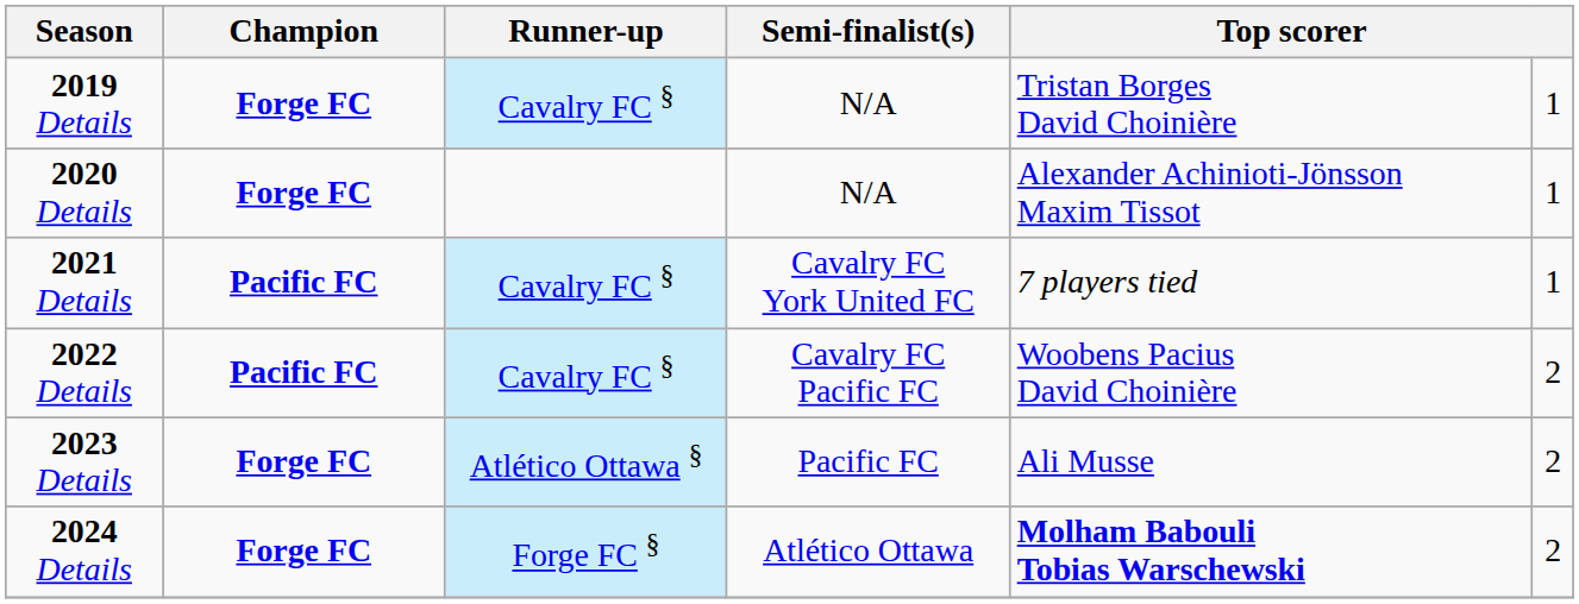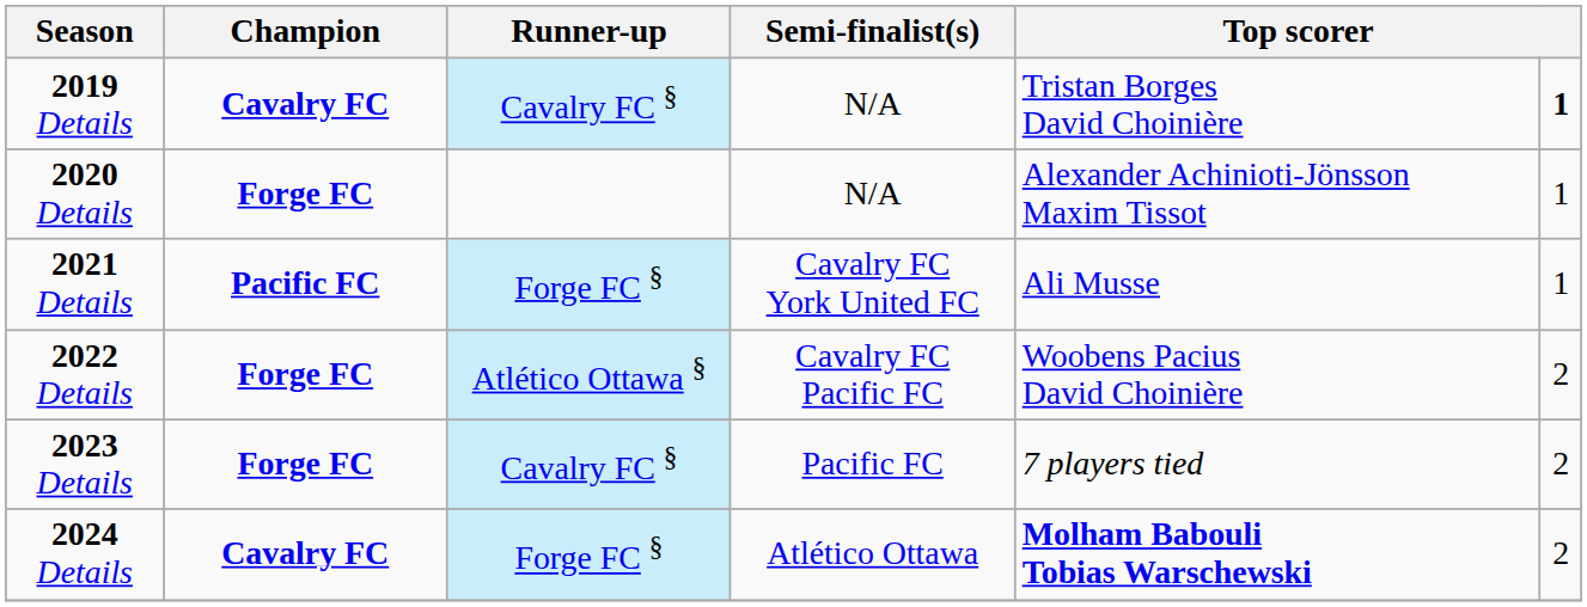 <table class="wikitable" style="text-align: center; width:60%;">
 <tr>
 <th style="width:10%;">Season</th>
 <th style="width:18%;">Champion</th>
 <th style="width:18%;">Runner-up</th>
 <th style="width:18%;">Semi-finalist(s)</th>
 <th style="width:36%;" colspan="2">Top scorer</th>
 </tr>
 <tr>
 <td><strong>2019</strong><br><em><a href='#'>Details</a></em></td>
-<td><strong><a href='#'>Forge FC</a></strong></td>
+<td><strong><a href='#'>Cavalry FC</a></strong></td>
 <td style=background:#CAEDFB><a href='#'>Cavalry FC</a> <sup>§</sup></td>
 <td>N/A</td>
 <td style="text-align: left"> <a href='#'>Tristan Borges</a> <br>  <a href='#'>David Choinière</a></td>
-<td>1</td>
+<td><strong>1</strong></td>
 </tr>
 <tr>
 <td><strong>2020</strong><br><em><a href='#'>Details</a></em></td>
 <td><strong><a href='#'>Forge FC</a></strong></td>
 <td></td>
 <td>N/A</td>
 <td style="text-align: left"> <a href='#'>Alexander Achinioti-Jönsson</a> <br>  <a href='#'>Maxim Tissot</a></td>
 <td>1</td>
 </tr>
 <tr>
 <td><strong>2021</strong><br><em><a href='#'>Details</a></em></td>
 <td><strong><a href='#'>Pacific FC</a></strong></td>
-<td style=background:#CAEDFB><a href='#'>Cavalry FC</a> <sup>§</sup></td>
+<td style=background:#CAEDFB><a href='#'>Forge FC</a> <sup>§</sup></td>
 <td><a href='#'>Cavalry FC</a><br><a href='#'>York United FC</a></td>
-<td style="text-align: left"><em>7 players tied</em></td>
+<td style="text-align: left"> <a href='#'>Ali Musse</a></td>
 <td>1</td>
 </tr>
 <tr>
 <td><strong>2022</strong><br><em><a href='#'>Details</a></em></td>
-<td><strong><a href='#'>Pacific FC</a></strong></td>
-<td style=background:#CAEDFB><a href='#'>Cavalry FC</a> <sup>§</sup></td>
+<td><strong><a href='#'>Forge FC</a></strong></td>
+<td style=background:#CAEDFB><a href='#'>Atlético Ottawa</a> <sup>§</sup></td>
 <td><a href='#'>Cavalry FC</a><br><a href='#'>Pacific FC</a></td>
 <td style="text-align: left"> <a href='#'>Woobens Pacius</a> <br>  <a href='#'>David Choinière</a></td>
 <td>2</td>
 </tr>
 <tr>
 <td><strong>2023</strong><br><em><a href='#'>Details</a></em></td>
 <td><strong><a href='#'>Forge FC</a></strong></td>
-<td style=background:#CAEDFB><a href='#'>Atlético Ottawa</a> <sup>§</sup></td>
+<td style=background:#CAEDFB><a href='#'>Cavalry FC</a> <sup>§</sup></td>
 <td><a href='#'>Pacific FC</a></td>
-<td style="text-align: left"> <a href='#'>Ali Musse</a></td>
+<td style="text-align: left"><em>7 players tied</em></td>
 <td>2</td>
 </tr>
 <tr>
 <td><strong>2024</strong><br><em><a href='#'>Details</a></em></td>
-<td><strong><a href='#'>Forge FC</a></strong></td>
+<td><strong><a href='#'>Cavalry FC</a></strong></td>
 <td style=background:#CAEDFB><a href='#'>Forge FC</a> <sup>§</sup></td>
 <td><a href='#'>Atlético Ottawa</a></td>
 <td style="text-align: left"><strong> <a href='#'>Molham Babouli</a> <br>  <a href='#'>Tobias Warschewski</a></strong></td>
 <td>2</td>
 </tr>
 <tr>
 </tr>
 </table>
